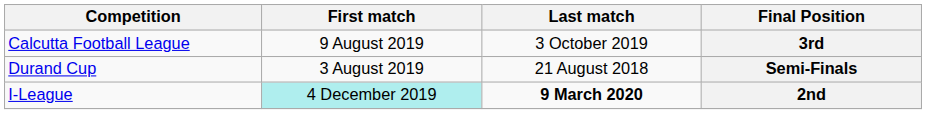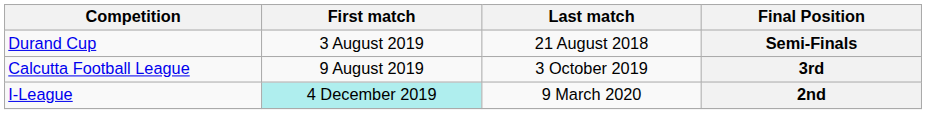 <table class="wikitable" style="text-align:center; width:900px; font-size="80%";">
 <tr>
 <th style="text-align:center; width:200px;">Competition</th>
 <th style="text-align:center; width:170px;">First match</th>
 <th style="text-align:center; width:170px;">Last match</th>
 <th style="text-align:center; width:170px;">Final Position</th>
 </tr>
 <tr>
+<td style="text-align:left;"><a href='#'>Durand Cup</a></td>
+<td>3 August 2019</td>
+<td>21 August 2018</td>
+<th>Semi-Finals</th>
+</tr>
+<tr>
 <td style="text-align:left;"><a href='#'>Calcutta Football League</a></td>
 <td>9 August 2019</td>
 <td>3 October 2019</td>
 <th>3rd</th>
 </tr>
 <tr>
-<td style="text-align:left;"><a href='#'>Durand Cup</a></td>
-<td>3 August 2019</td>
-<td>21 August 2018</td>
-<th>Semi-Finals</th>
-</tr>
-<tr>
 <td style="text-align:left;"><a href='#'>I-League</a></td>
 <td style="background: paleturquoise;">4 December 2019</td>
-<td><strong>9 March 2020</strong></td>
+<td>9 March 2020</td>
 <th><strong>2nd</strong></th>
 </tr>
 <tr>
 </tr>
 </table>
